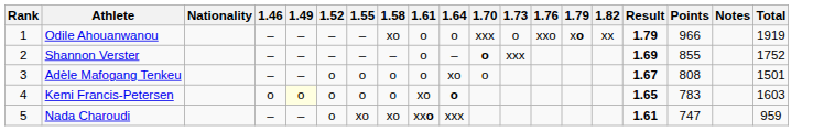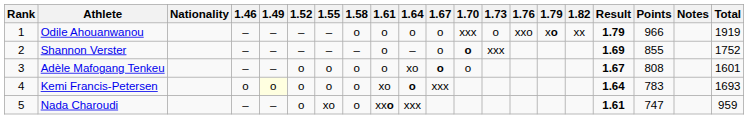 <table class="wikitable sortable" style="text-align:center; font-size:90%">
 <tr>
 <th>Rank</th>
 <th>Athlete</th>
 <th>Nationality</th>
 <th>1.46</th>
 <th>1.49</th>
 <th>1.52</th>
 <th>1.55</th>
 <th>1.58</th>
 <th>1.61</th>
 <th>1.64</th>
+<th>1.67</th>
 <th>1.70</th>
 <th>1.73</th>
 <th>1.76</th>
 <th>1.79</th>
 <th>1.82</th>
 <th>Result</th>
 <th>Points</th>
 <th>Notes</th>
 <th>Total</th>
 </tr>
 <tr>
 <td>1</td>
 <td align="left"><a href='#'>Odile Ahouanwanou</a></td>
 <td align=left></td>
 <td>–</td>
 <td>–</td>
 <td>–</td>
 <td>–</td>
-<td>xo</td>
+<td>o</td>
+<td>o</td>
 <td>o</td>
 <td>o</td>
 <td>xxx</td>
 <td>o</td>
 <td>xxo</td>
 <td>x<strong>o</strong></td>
 <td>xx</td>
 <td><strong>1.79</strong></td>
 <td>966</td>
 <td></td>
 <td>1919</td>
 </tr>
 <tr>
 <td>2</td>
 <td align="left"><a href='#'>Shannon Verster</a></td>
 <td align=left></td>
 <td>–</td>
 <td>–</td>
 <td>–</td>
 <td>–</td>
 <td>–</td>
 <td>o</td>
 <td>–</td>
+<td>o</td>
 <td><strong>o</strong></td>
 <td>xxx</td>
 <td></td>
 <td></td>
 <td></td>
 <td><strong>1.69</strong></td>
 <td>855</td>
 <td></td>
 <td>1752</td>
 </tr>
 <tr>
 <td>3</td>
 <td align="left"><a href='#'>Adèle Mafogang Tenkeu</a></td>
 <td align=left></td>
 <td>–</td>
 <td>–</td>
 <td>o</td>
 <td>o</td>
 <td>o</td>
 <td>o</td>
 <td>xo</td>
+<td><strong>o</strong></td>
 <td>o</td>
 <td></td>
 <td></td>
 <td></td>
 <td></td>
 <td><strong>1.67</strong></td>
 <td>808</td>
 <td></td>
-<td>1501</td>
+<td>1601</td>
 </tr>
 <tr>
 <td>4</td>
 <td align="left"><a href='#'>Kemi Francis-Petersen</a></td>
 <td align=left></td>
 <td>o</td>
 <td style="background: lightyellow;">o</td>
 <td>o</td>
 <td>o</td>
 <td>o</td>
 <td>xo</td>
 <td><strong>o</strong></td>
+<td>xxx</td>
 <td></td>
 <td></td>
 <td></td>
 <td></td>
 <td></td>
-<td><strong>1.65</strong></td>
+<td><strong>1.64</strong></td>
 <td>783</td>
 <td></td>
-<td>1603</td>
+<td>1693</td>
 </tr>
 <tr>
 <td>5</td>
 <td align="left"><a href='#'>Nada Charoudi</a></td>
 <td align=left></td>
 <td>–</td>
 <td>–</td>
 <td>o</td>
 <td>xo</td>
-<td>xo</td>
+<td>o</td>
 <td>xx<strong>o</strong></td>
 <td>xxx</td>
+<td></td>
 <td></td>
 <td></td>
 <td></td>
 <td></td>
 <td></td>
 <td><strong>1.61</strong></td>
 <td>747</td>
 <td></td>
 <td>959</td>
 </tr>
 </table>
